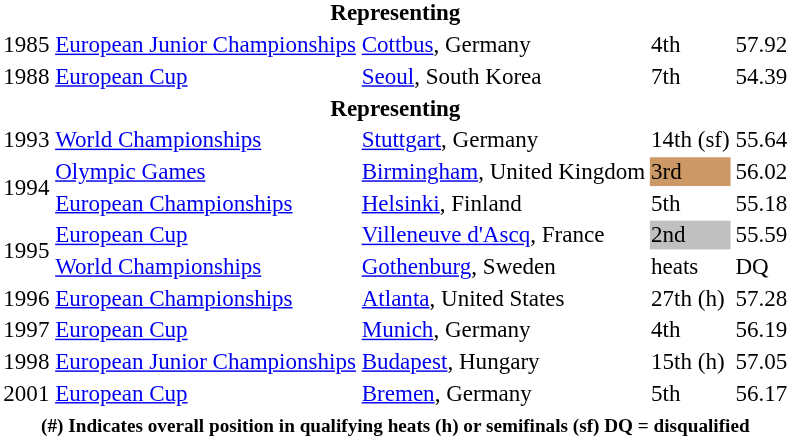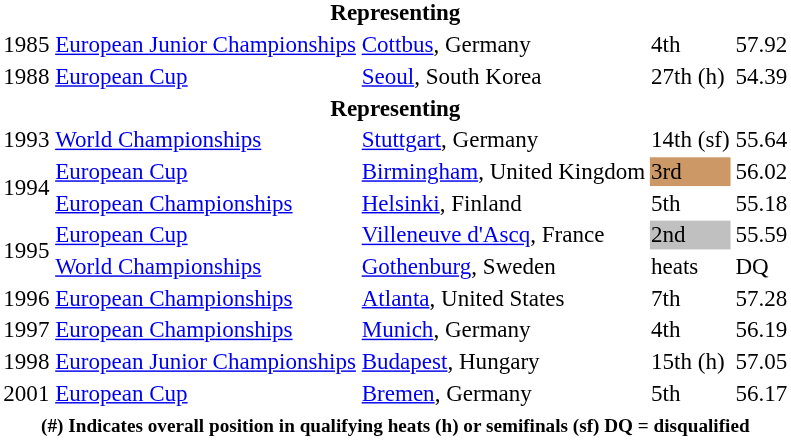 <table>
 <tr>
 <th colspan=6>Representing </th>
 </tr>
 <tr>
 <td>1985</td>
 <td><a href='#'>European Junior Championships</a></td>
 <td><a href='#'>Cottbus</a>, Germany</td>
 <td>4th</td>
 <td>57.92</td>
 </tr>
 <tr>
 <td>1988</td>
 <td><a href='#'>European Cup</a></td>
 <td><a href='#'>Seoul</a>, South Korea</td>
-<td>7th</td>
+<td>27th (h)</td>
 <td>54.39</td>
 </tr>
 <tr>
 <th colspan=6>Representing </th>
 </tr>
 <tr>
 <td>1993</td>
 <td><a href='#'>World Championships</a></td>
 <td><a href='#'>Stuttgart</a>, Germany</td>
 <td>14th (sf)</td>
 <td>55.64</td>
 </tr>
 <tr>
 <td rowspan=2>1994</td>
-<td><a href='#'>Olympic Games</a></td>
+<td><a href='#'>European Cup</a></td>
 <td><a href='#'>Birmingham</a>, United Kingdom</td>
 <td bgcolor=cc9966>3rd</td>
 <td>56.02</td>
 </tr>
 <tr>
 <td><a href='#'>European Championships</a></td>
 <td><a href='#'>Helsinki</a>, Finland</td>
 <td>5th</td>
 <td>55.18</td>
 </tr>
 <tr>
 <td rowspan=2>1995</td>
 <td><a href='#'>European Cup</a></td>
 <td><a href='#'>Villeneuve d'Ascq</a>, France</td>
 <td bgcolor=silver>2nd</td>
 <td>55.59</td>
 </tr>
 <tr>
 <td><a href='#'>World Championships</a></td>
 <td><a href='#'>Gothenburg</a>, Sweden</td>
 <td>heats</td>
 <td>DQ</td>
 </tr>
 <tr>
 <td>1996</td>
 <td><a href='#'>European Championships</a></td>
 <td><a href='#'>Atlanta</a>, United States</td>
-<td>27th (h)</td>
+<td>7th</td>
 <td>57.28</td>
 </tr>
 <tr>
 <td>1997</td>
-<td><a href='#'>European Cup</a></td>
+<td><a href='#'>European Championships</a></td>
 <td><a href='#'>Munich</a>, Germany</td>
 <td>4th</td>
 <td>56.19</td>
 </tr>
 <tr>
 <td>1998</td>
 <td><a href='#'>European Junior Championships</a></td>
 <td><a href='#'>Budapest</a>, Hungary</td>
 <td>15th (h)</td>
 <td>57.05</td>
 </tr>
 <tr>
 <td>2001</td>
 <td><a href='#'>European Cup</a></td>
 <td><a href='#'>Bremen</a>, Germany</td>
 <td>5th</td>
 <td>56.17</td>
 </tr>
 <tr>
 <th colspan=6><small> <strong>(#) Indicates overall position in qualifying heats (h) or semifinals (sf) DQ = disqualified</strong></small></th>
 </tr>
 </table>
